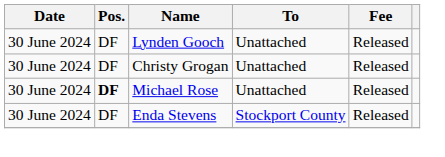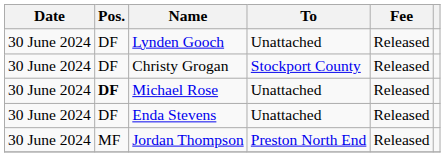 <table class="wikitable">
 <tr>
 <th>Date</th>
 <th>Pos.</th>
 <th>Name</th>
 <th>To</th>
 <th>Fee</th>
 <th></th>
 </tr>
 <tr>
 <td>30 June 2024</td>
 <td>DF</td>
 <td> <a href='#'>Lynden Gooch</a></td>
 <td>Unattached</td>
 <td>Released</td>
 <td></td>
 </tr>
 <tr>
 <td>30 June 2024</td>
 <td>DF</td>
 <td> Christy Grogan</td>
-<td>Unattached</td>
+<td> <a href='#'>Stockport County</a></td>
 <td>Released</td>
 <td></td>
 </tr>
 <tr>
 <td>30 June 2024</td>
 <td><strong>DF</strong></td>
 <td> <a href='#'>Michael Rose</a></td>
 <td>Unattached</td>
 <td>Released</td>
 <td></td>
 </tr>
 <tr>
 <td>30 June 2024</td>
 <td>DF</td>
 <td> <a href='#'>Enda Stevens</a></td>
-<td> <a href='#'>Stockport County</a></td>
+<td>Unattached</td>
+<td>Released</td>
+<td></td>
+</tr>
+<tr>
+<td>30 June 2024</td>
+<td>MF</td>
+<td> <a href='#'>Jordan Thompson</a></td>
+<td> <a href='#'>Preston North End</a></td>
 <td>Released</td>
 <td></td>
 </tr>
 <tr>
 </tr>
 </table>
